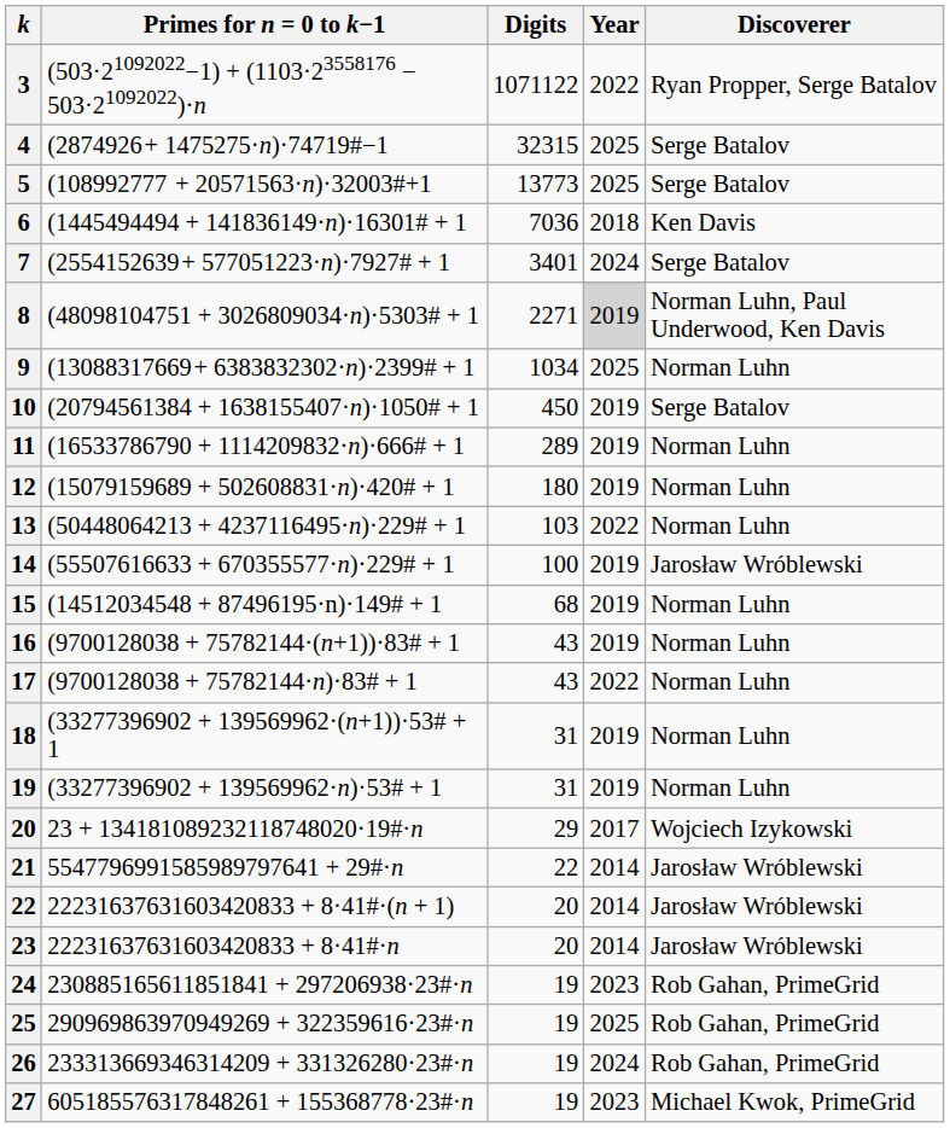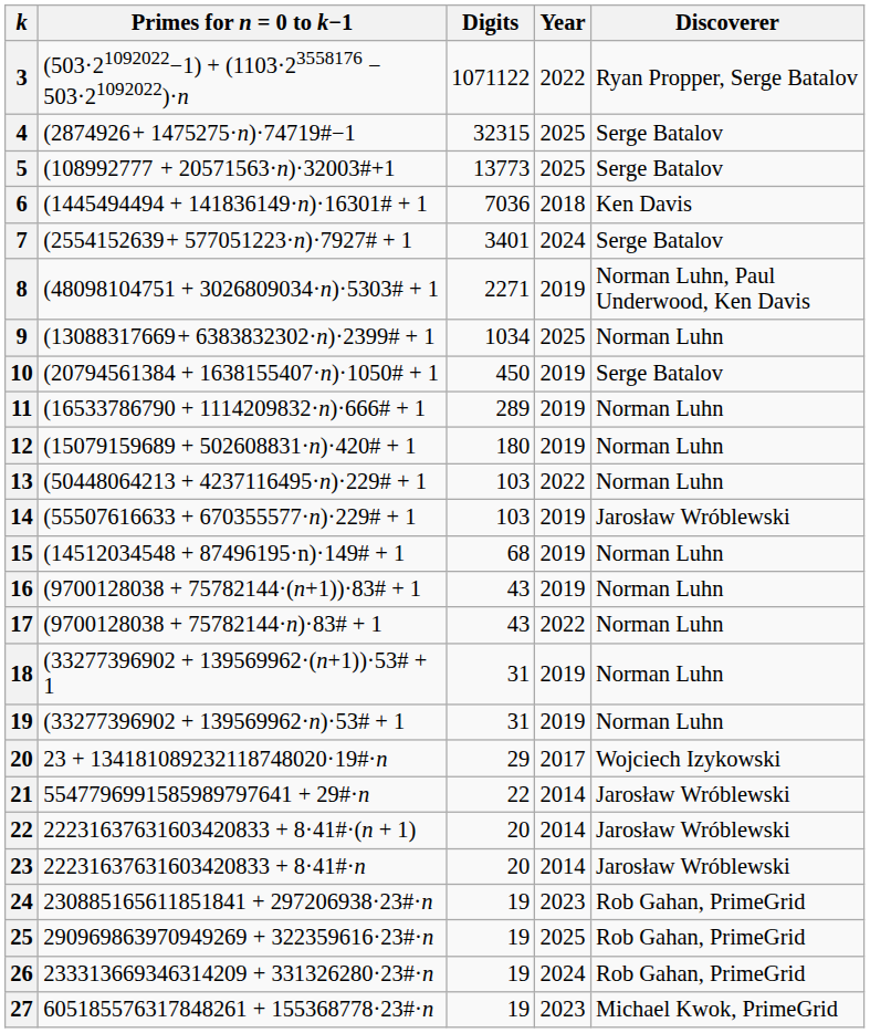 <table class="wikitable">
 <tr>
 <th><em>k</em></th>
 <th>Primes for <em>n</em> = 0 to <em>k</em>−1</th>
 <th>Digits</th>
 <th>Year</th>
 <th>Discoverer</th>
 </tr>
 <tr>
 <th>3</th>
 <td>(503·2<sup>1092022</sup>−1) + (1103·2<sup>3558176</sup> − 503·2<sup>1092022</sup>)·<em>n</em></td>
 <td align="right">1071122</td>
 <td>2022</td>
 <td>Ryan Propper, Serge Batalov</td>
 </tr>
 <tr>
 <th>4</th>
 <td>(2874926 + 1475275·<em>n</em>)·74719#−1</td>
 <td align="right">32315</td>
 <td>2025</td>
 <td>Serge Batalov</td>
 </tr>
 <tr>
 <th>5</th>
 <td>(108992777  + 20571563·<em>n</em>)·32003#+1</td>
 <td align="right">13773</td>
 <td>2025</td>
 <td>Serge Batalov</td>
 </tr>
 <tr>
 <th>6</th>
 <td>(1445494494 + 141836149·<em>n</em>)·16301# + 1</td>
 <td align="right">7036</td>
 <td>2018</td>
 <td>Ken Davis</td>
 </tr>
 <tr>
 <th>7</th>
 <td>(2554152639 + 577051223·<em>n</em>)·7927# + 1</td>
 <td align="right">3401</td>
 <td>2024</td>
 <td>Serge Batalov</td>
 </tr>
 <tr>
 <th>8</th>
 <td>(48098104751 + 3026809034·<em>n</em>)·5303# + 1</td>
 <td align="right">2271</td>
-<td style="background: lightgrey;">2019</td>
+<td>2019</td>
 <td>Norman Luhn, Paul Underwood, Ken Davis</td>
 </tr>
 <tr>
 <th>9</th>
 <td>(13088317669 + 6383832302·<em>n</em>)·2399# + 1</td>
 <td align="right">1034</td>
 <td>2025</td>
 <td>Norman Luhn</td>
 </tr>
 <tr>
 <th>10</th>
 <td>(20794561384 + 1638155407·<em>n</em>)·1050# + 1</td>
 <td align="right">450</td>
 <td>2019</td>
 <td>Serge Batalov</td>
 </tr>
 <tr>
 <th>11</th>
 <td>(16533786790 + 1114209832·<em>n</em>)·666# + 1</td>
 <td align="right">289</td>
 <td>2019</td>
 <td>Norman Luhn</td>
 </tr>
 <tr>
 <th>12</th>
 <td>(15079159689 + 502608831·<em>n</em>)·420# + 1</td>
 <td align="right">180</td>
 <td>2019</td>
 <td>Norman Luhn</td>
 </tr>
 <tr>
 <th>13</th>
 <td>(50448064213 + 4237116495·<em>n</em>)·229# + 1</td>
 <td align="right">103</td>
 <td>2022</td>
 <td>Norman Luhn</td>
 </tr>
 <tr>
 <th>14</th>
 <td>(55507616633 + 670355577·<em>n</em>)·229# + 1</td>
-<td align="right">100</td>
+<td align="right">103</td>
 <td>2019</td>
 <td>Jarosław Wróblewski</td>
 </tr>
 <tr>
 <th>15</th>
 <td>(14512034548 + 87496195·n)·149# + 1</td>
 <td align="right">68</td>
 <td>2019</td>
 <td>Norman Luhn</td>
 </tr>
 <tr>
 <th>16</th>
 <td>(9700128038 + 75782144·(<em>n</em>+1))·83# + 1</td>
 <td align="right">43</td>
 <td>2019</td>
 <td>Norman Luhn</td>
 </tr>
 <tr>
 <th>17</th>
 <td>(9700128038 + 75782144·<em>n</em>)·83# + 1</td>
 <td align="right">43</td>
 <td>2022</td>
 <td>Norman Luhn</td>
 </tr>
 <tr>
 <th>18</th>
 <td>(33277396902 + 139569962·(<em>n</em>+1))·53# + 1</td>
 <td align="right">31</td>
 <td>2019</td>
 <td>Norman Luhn</td>
 </tr>
 <tr>
 <th>19</th>
 <td>(33277396902 + 139569962·<em>n</em>)·53# + 1</td>
 <td align="right">31</td>
 <td>2019</td>
 <td>Norman Luhn</td>
 </tr>
 <tr>
 <th>20</th>
 <td>23 + 134181089232118748020·19#·<em>n</em></td>
 <td align="right">29</td>
 <td>2017</td>
 <td>Wojciech Izykowski</td>
 </tr>
 <tr>
 <th>21</th>
 <td>5547796991585989797641 + 29#·<em>n</em></td>
 <td align="right">22</td>
 <td>2014</td>
 <td>Jarosław Wróblewski</td>
 </tr>
 <tr>
 <th>22</th>
 <td>22231637631603420833 + 8·41#·(<em>n</em> + 1)</td>
 <td align="right">20</td>
 <td>2014</td>
 <td>Jarosław Wróblewski</td>
 </tr>
 <tr>
 <th>23</th>
 <td>22231637631603420833 + 8·41#·<em>n</em></td>
 <td align="right">20</td>
 <td>2014</td>
 <td>Jarosław Wróblewski</td>
 </tr>
 <tr>
 <th>24</th>
 <td>230885165611851841 + 297206938·23#·<em>n</em></td>
 <td align="right">19</td>
 <td>2023</td>
 <td>Rob Gahan, PrimeGrid</td>
 </tr>
 <tr>
 <th>25</th>
 <td>290969863970949269 + 322359616·23#·<em>n</em></td>
 <td align="right">19</td>
 <td>2025</td>
 <td>Rob Gahan, PrimeGrid</td>
 </tr>
 <tr>
 <th>26</th>
 <td>233313669346314209 + 331326280·23#·<em>n</em></td>
 <td align="right">19</td>
 <td>2024</td>
 <td>Rob Gahan, PrimeGrid</td>
 </tr>
 <tr>
 <th>27</th>
 <td>605185576317848261 + 155368778·23#·<em>n</em></td>
 <td align="right">19</td>
 <td>2023</td>
 <td>Michael Kwok, PrimeGrid</td>
 </tr>
 </table>
